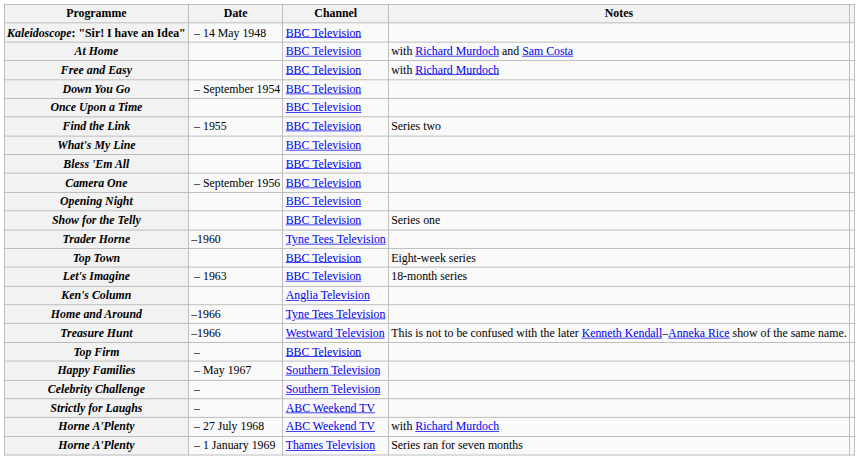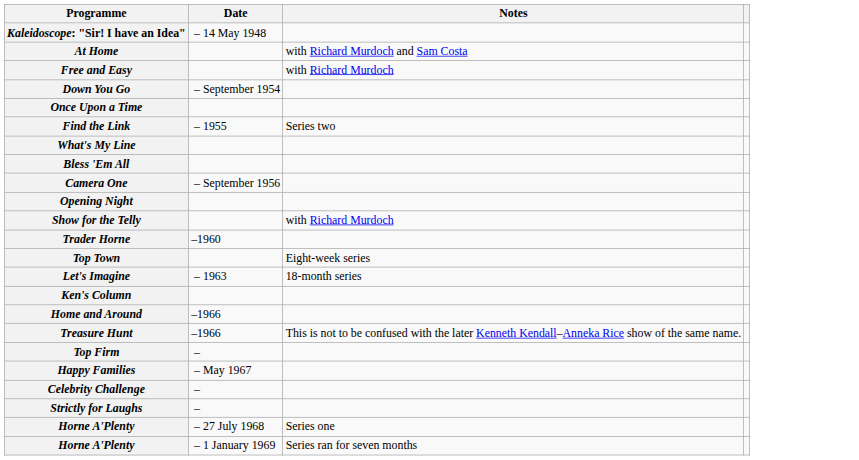 <table class="wikitable plainrowheaders sortable" style="margin-right: 0;">
 <tr>
 <th scope="col">Programme</th>
 <th scope="col">Date</th>
-<th scope="col" style="width:6em;">Channel</th>
 <th scope="col" class="unsortable">Notes</th>
 <th scope="col" class="unsortable"></th>
 </tr>
 <tr>
 <th scope="row"><em>Kaleidoscope</em>: "Sir! I have an Idea"</th>
 <td> – 14 May 1948</td>
-<td><a href='#'>BBC Television</a></td>
 <td></td>
 <td style="text-align: center;"></td>
 </tr>
 <tr>
 <th scope="row"><em>At Home</em></th>
 <td></td>
-<td><a href='#'>BBC Television</a></td>
 <td>with <a href='#'>Richard Murdoch</a> and <a href='#'>Sam Costa</a></td>
 <td style="text-align: center;"></td>
 </tr>
 <tr>
 <th scope="row"><em>Free and Easy</em></th>
 <td></td>
-<td><a href='#'>BBC Television</a></td>
 <td>with <a href='#'>Richard Murdoch</a></td>
 <td style="text-align: center;"></td>
 </tr>
 <tr>
 <th scope="row"><em>Down You Go</em></th>
 <td> – September 1954</td>
-<td><a href='#'>BBC Television</a></td>
 <td></td>
 <td style="text-align: center;"></td>
 </tr>
 <tr>
 <th scope="row"><em>Once Upon a Time</em></th>
 <td></td>
-<td><a href='#'>BBC Television</a></td>
 <td></td>
 <td style="text-align: center;"></td>
 </tr>
 <tr>
 <th scope="row"><em>Find the Link</em></th>
 <td> – 1955</td>
-<td><a href='#'>BBC Television</a></td>
 <td>Series two</td>
 <td style="text-align: center;"></td>
 </tr>
 <tr>
 <th scope="row"><em>What's My Line</em></th>
 <td></td>
-<td><a href='#'>BBC Television</a></td>
 <td></td>
 <td style="text-align: center;"></td>
 </tr>
 <tr>
 <th scope="row"><em>Bless 'Em All</em></th>
 <td></td>
-<td><a href='#'>BBC Television</a></td>
 <td></td>
 <td style="text-align: center;"></td>
 </tr>
 <tr>
 <th scope="row"><em>Camera One</em></th>
 <td> – September 1956</td>
-<td><a href='#'>BBC Television</a></td>
 <td></td>
 <td style="text-align: center;"></td>
 </tr>
 <tr>
 <th scope="row"><em>Opening Night</em></th>
 <td></td>
-<td><a href='#'>BBC Television</a></td>
 <td></td>
 <td style="text-align: center;"></td>
 </tr>
 <tr>
 <th scope="row"><em>Show for the Telly</em></th>
 <td></td>
-<td><a href='#'>BBC Television</a></td>
-<td>Series one</td>
+<td>with <a href='#'>Richard Murdoch</a></td>
 <td style="text-align: center;"></td>
 </tr>
 <tr>
 <th scope="row"><em>Trader Horne</em></th>
 <td>–1960</td>
-<td><a href='#'>Tyne&nbsp;Tees&nbsp;Television</a></td>
 <td></td>
 <td style="text-align: center;"></td>
 </tr>
 <tr>
 <th scope="row"><em>Top Town</em></th>
 <td></td>
-<td><a href='#'>BBC Television</a></td>
 <td>Eight-week series</td>
 <td style="text-align: center;"></td>
 </tr>
 <tr>
 <th scope="row"><em>Let's Imagine</em></th>
 <td> – 1963</td>
-<td><a href='#'>BBC Television</a></td>
 <td>18-month series</td>
 <td style="text-align: center;"></td>
 </tr>
 <tr>
 <th scope="row"><em>Ken's Column</em></th>
 <td></td>
-<td><a href='#'>Anglia Television</a></td>
 <td></td>
 <td style="text-align: center;"></td>
 </tr>
 <tr>
 <th scope="row"><em>Home and Around</em></th>
 <td>–1966</td>
-<td><a href='#'>Tyne Tees Television</a></td>
 <td></td>
 <td style="text-align: center;"></td>
 </tr>
 <tr>
 <th scope="row"><em>Treasure Hunt</em></th>
 <td>–1966</td>
-<td><a href='#'>Westward Television</a></td>
 <td>This is not to be confused with the later <a href='#'>Kenneth Kendall</a>–<a href='#'>Anneka Rice</a> show of the same name.</td>
 <td style="text-align: center;"></td>
 </tr>
 <tr>
 <th scope="row"><em>Top Firm</em></th>
 <td> –</td>
-<td><a href='#'>BBC Television</a></td>
 <td></td>
 <td style="text-align: center;"></td>
 </tr>
 <tr>
 <th scope="row"><em>Happy Families</em></th>
 <td> – May 1967</td>
-<td><a href='#'>Southern Television</a></td>
 <td></td>
 <td style="text-align: center;"></td>
 </tr>
 <tr>
 <th scope="row"><em>Celebrity Challenge</em></th>
 <td> –</td>
-<td><a href='#'>Southern Television</a></td>
 <td></td>
 <td style="text-align: center;"></td>
 </tr>
 <tr>
 <th scope="row"><em>Strictly for Laughs</em></th>
 <td> –</td>
-<td><a href='#'>ABC Weekend TV</a></td>
 <td></td>
 <td style="text-align: center;"></td>
 </tr>
 <tr>
 <th scope="row"><em>Horne A'Plenty</em></th>
 <td> – 27 July 1968</td>
-<td><a href='#'>ABC Weekend TV</a></td>
-<td>with <a href='#'>Richard Murdoch</a></td>
+<td>Series one</td>
 <td style="text-align: center;"></td>
 </tr>
 <tr>
 <th scope="row"><em>Horne A'Plenty</em></th>
 <td> – 1 January 1969</td>
-<td><a href='#'>Thames Television</a></td>
 <td>Series ran for seven months</td>
 <td style="text-align: center;"></td>
 </tr>
 </table>
